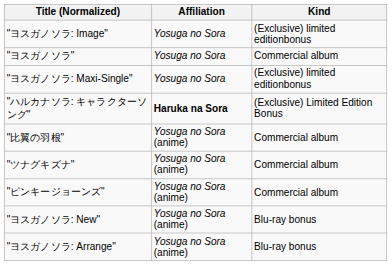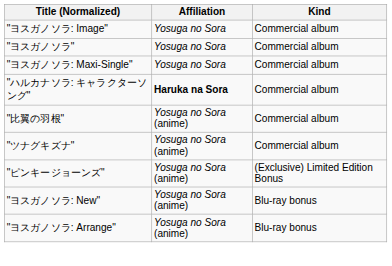 <table class="wikitable">
 <tr>
 <th>Title (Normalized)</th>
 <th>Affiliation</th>
 <th>Kind</th>
 </tr>
 <tr>
 <td>"ヨスガノソラ: Image"</td>
 <td><em>Yosuga no Sora</em></td>
-<td>(Exclusive) limited editionbonus</td>
+<td>Commercial album</td>
 </tr>
 <tr>
 <td>"ヨスガノソラ"</td>
 <td><em>Yosuga no Sora</em></td>
 <td>Commercial album</td>
 </tr>
 <tr>
 <td>"ヨスガノソラ: Maxi-Single"</td>
 <td><em>Yosuga no Sora</em></td>
-<td>(Exclusive) limited editionbonus</td>
+<td>Commercial album</td>
 </tr>
 <tr>
 <td>"ハルカナソラ: キャラクターソング"</td>
 <td><strong>Haruka na Sora</strong></td>
-<td>(Exclusive) Limited Edition Bonus</td>
+<td>Commercial album</td>
 </tr>
 <tr>
 <td>"比翼の羽根"</td>
 <td><em>Yosuga no Sora</em> (anime)</td>
 <td>Commercial album</td>
 </tr>
 <tr>
 <td>"ツナグキズナ"</td>
 <td><em>Yosuga no Sora</em> (anime)</td>
 <td>Commercial album</td>
 </tr>
 <tr>
 <td>"ピンキージョーンズ"</td>
 <td><em>Yosuga no Sora</em> (anime)</td>
-<td>Commercial album</td>
+<td>(Exclusive) Limited Edition Bonus</td>
 </tr>
 <tr>
 <td>"ヨスガノソラ: New"</td>
 <td><em>Yosuga no Sora</em> (anime)</td>
 <td>Blu-ray bonus</td>
 </tr>
 <tr>
 <td>"ヨスガノソラ: Arrange"</td>
 <td><em>Yosuga no Sora</em> (anime)</td>
 <td>Blu-ray bonus</td>
 </tr>
 </table>
